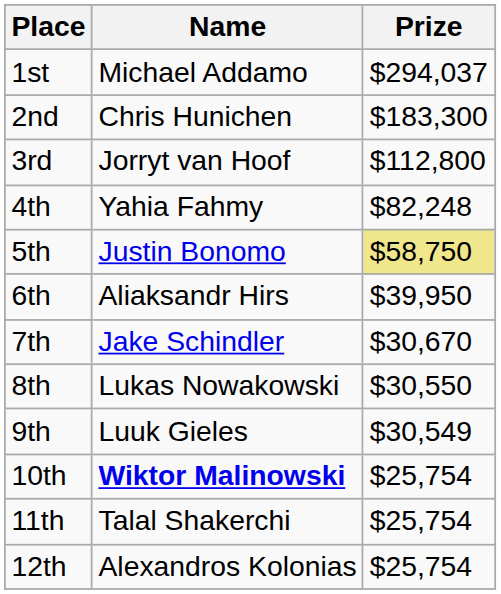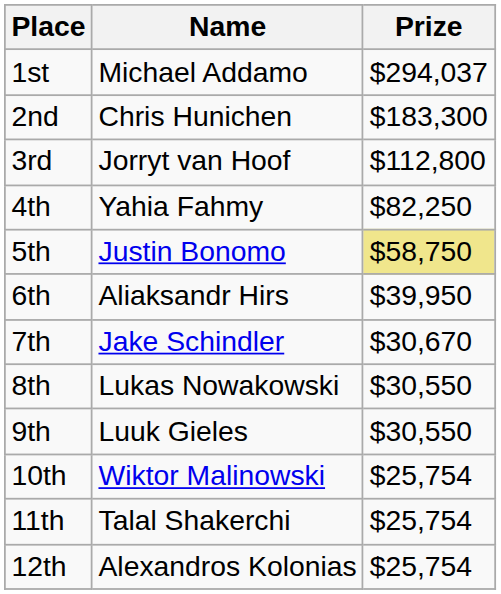 <table class="wikitable">
 <tr>
 <th>Place</th>
 <th>Name</th>
 <th>Prize</th>
 </tr>
 <tr>
 <td>1st</td>
 <td> Michael Addamo</td>
 <td>$294,037</td>
 </tr>
 <tr>
 <td>2nd</td>
 <td> Chris Hunichen</td>
 <td>$183,300</td>
 </tr>
 <tr>
 <td>3rd</td>
 <td> Jorryt van Hoof</td>
 <td>$112,800</td>
 </tr>
 <tr>
 <td>4th</td>
 <td>Yahia Fahmy</td>
-<td>$82,248</td>
+<td>$82,250</td>
 </tr>
 <tr>
 <td>5th</td>
 <td> <a href='#'>Justin Bonomo</a></td>
 <td style="background: khaki;">$58,750</td>
 </tr>
 <tr>
 <td>6th</td>
 <td> Aliaksandr Hirs</td>
 <td>$39,950</td>
 </tr>
 <tr>
 <td>7th</td>
 <td> <a href='#'>Jake Schindler</a></td>
 <td>$30,670</td>
 </tr>
 <tr>
 <td>8th</td>
 <td>Lukas Nowakowski</td>
 <td>$30,550</td>
 </tr>
 <tr>
 <td>9th</td>
 <td> Luuk Gieles</td>
-<td>$30,549</td>
+<td>$30,550</td>
 </tr>
 <tr>
 <td>10th</td>
-<td><strong> <a href='#'>Wiktor Malinowski</a></strong></td>
+<td> <a href='#'>Wiktor Malinowski</a></td>
 <td>$25,754</td>
 </tr>
 <tr>
 <td>11th</td>
 <td> Talal Shakerchi</td>
 <td>$25,754</td>
 </tr>
 <tr>
 <td>12th</td>
 <td> Alexandros Kolonias</td>
 <td>$25,754</td>
 </tr>
 </table>
